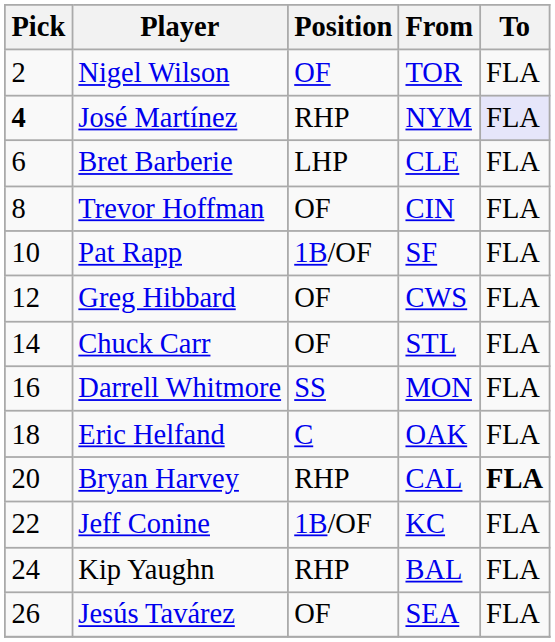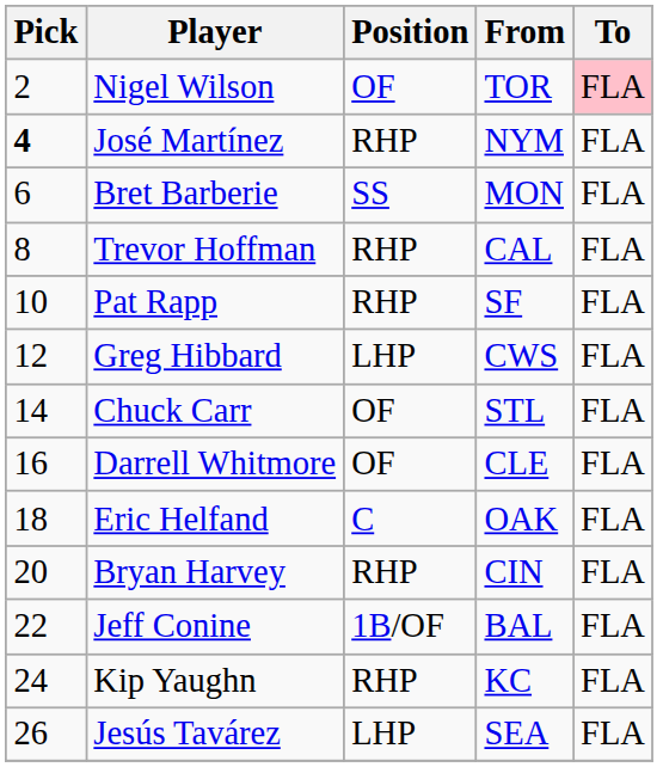 <table class="wikitable">
 <tr>
 <th>Pick</th>
 <th>Player</th>
 <th>Position</th>
 <th>From</th>
 <th>To</th>
 </tr>
 <tr>
 <td>2</td>
 <td><a href='#'>Nigel Wilson</a></td>
 <td><a href='#'>OF</a></td>
 <td><a href='#'>TOR</a></td>
-<td>FLA</td>
+<td style="background: pink;">FLA</td>
 </tr>
 <tr>
 <td><strong>4</strong></td>
 <td><a href='#'>José Martínez</a></td>
 <td>RHP</td>
 <td><a href='#'>NYM</a></td>
-<td style="background: lavender;">FLA</td>
+<td>FLA</td>
 </tr>
 <tr>
 <td>6</td>
 <td><a href='#'>Bret Barberie</a></td>
-<td>LHP</td>
-<td><a href='#'>CLE</a></td>
+<td><a href='#'>SS</a></td>
+<td><a href='#'>MON</a></td>
 <td>FLA</td>
 </tr>
 <tr>
 <td>8</td>
 <td><a href='#'>Trevor Hoffman</a></td>
-<td>OF</td>
-<td><a href='#'>CIN</a></td>
+<td>RHP</td>
+<td><a href='#'>CAL</a></td>
 <td>FLA</td>
 </tr>
 <tr>
 <td>10</td>
 <td><a href='#'>Pat Rapp</a></td>
-<td><a href='#'>1B</a>/OF</td>
+<td>RHP</td>
 <td><a href='#'>SF</a></td>
 <td>FLA</td>
 </tr>
 <tr>
 <td>12</td>
 <td><a href='#'>Greg Hibbard</a></td>
-<td>OF</td>
+<td>LHP</td>
 <td><a href='#'>CWS</a></td>
 <td>FLA</td>
 </tr>
 <tr>
 <td>14</td>
 <td><a href='#'>Chuck Carr</a></td>
 <td>OF</td>
 <td><a href='#'>STL</a></td>
 <td>FLA</td>
 </tr>
 <tr>
 <td>16</td>
 <td><a href='#'>Darrell Whitmore</a></td>
-<td><a href='#'>SS</a></td>
-<td><a href='#'>MON</a></td>
+<td>OF</td>
+<td><a href='#'>CLE</a></td>
 <td>FLA</td>
 </tr>
 <tr>
 <td>18</td>
 <td><a href='#'>Eric Helfand</a></td>
 <td><a href='#'>C</a></td>
 <td><a href='#'>OAK</a></td>
 <td>FLA</td>
 </tr>
 <tr>
 <td>20</td>
 <td><a href='#'>Bryan Harvey</a></td>
 <td>RHP</td>
-<td><a href='#'>CAL</a></td>
-<td><strong>FLA</strong></td>
+<td><a href='#'>CIN</a></td>
+<td>FLA</td>
 </tr>
 <tr>
 <td>22</td>
 <td><a href='#'>Jeff Conine</a></td>
 <td><a href='#'>1B</a>/OF</td>
-<td><a href='#'>KC</a></td>
+<td><a href='#'>BAL</a></td>
 <td>FLA</td>
 </tr>
 <tr>
 <td>24</td>
 <td>Kip Yaughn</td>
 <td>RHP</td>
-<td><a href='#'>BAL</a></td>
+<td><a href='#'>KC</a></td>
 <td>FLA</td>
 </tr>
 <tr>
 <td>26</td>
 <td><a href='#'>Jesús Tavárez</a></td>
-<td>OF</td>
+<td>LHP</td>
 <td><a href='#'>SEA</a></td>
 <td>FLA</td>
 </tr>
 <tr>
 </tr>
 </table>
